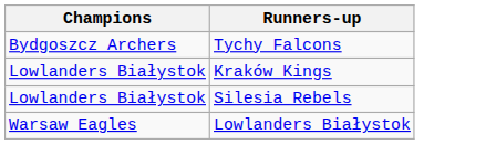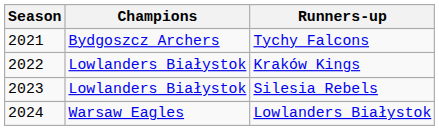 <table class="wikitable sortable">
 <tr>
+<th>Season</th>
 <th>Champions</th>
 <th>Runners-up</th>
 </tr>
 <tr>
+<td>2021</td>
 <td><a href='#'>Bydgoszcz Archers</a></td>
 <td><a href='#'>Tychy Falcons</a></td>
 </tr>
 <tr>
+<td>2022</td>
 <td><a href='#'>Lowlanders Białystok</a></td>
 <td><a href='#'>Kraków Kings</a></td>
 </tr>
 <tr>
+<td>2023</td>
 <td><a href='#'>Lowlanders Białystok</a></td>
 <td><a href='#'>Silesia Rebels</a></td>
 </tr>
 <tr>
+<td>2024</td>
 <td><a href='#'>Warsaw Eagles</a></td>
 <td><a href='#'>Lowlanders Białystok</a></td>
 </tr>
 </table>
